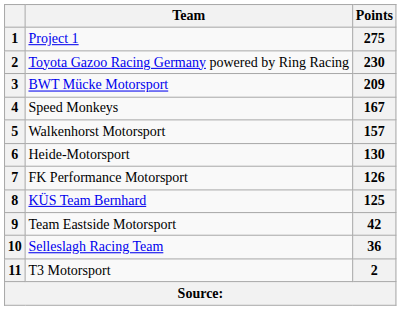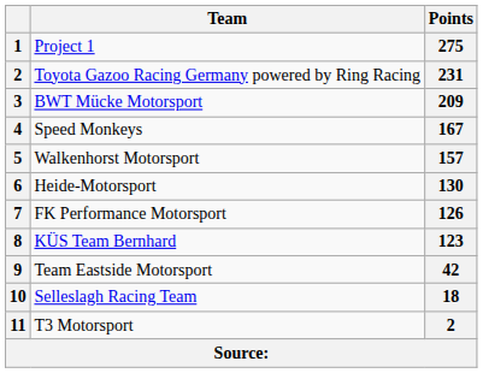 <table class="wikitable" style="font-size:85%; text-align:center;">
 <tr>
 <th></th>
 <th>Team</th>
 <th>Points</th>
 </tr>
 <tr>
 <th>1</th>
 <td align="left"> <a href='#'>Project 1</a></td>
 <th>275</th>
 </tr>
 <tr>
 <th>2</th>
 <td align="left"> <a href='#'>Toyota Gazoo Racing Germany</a> powered by Ring Racing</td>
-<th>230</th>
+<th>231</th>
 </tr>
 <tr>
 <th>3</th>
 <td align="left"> <a href='#'>BWT Mücke Motorsport</a></td>
 <th>209</th>
 </tr>
 <tr>
 <th>4</th>
 <td align="left"> Speed Monkeys</td>
 <th>167</th>
 </tr>
 <tr>
 <th>5</th>
 <td align="left"> Walkenhorst Motorsport</td>
 <th>157</th>
 </tr>
 <tr>
 <th>6</th>
 <td align="left"> Heide-Motorsport</td>
 <th>130</th>
 </tr>
 <tr>
 <th>7</th>
 <td align="left"> FK Performance Motorsport</td>
 <th>126</th>
 </tr>
 <tr>
 <th>8</th>
 <td align="left"> <a href='#'>KÜS Team Bernhard</a></td>
-<th>125</th>
+<th>123</th>
 </tr>
 <tr>
 <th>9</th>
 <td align="left"> Team Eastside Motorsport</td>
 <th>42</th>
 </tr>
 <tr>
 <th>10</th>
 <td align="left"> <a href='#'>Selleslagh Racing Team</a></td>
-<th>36</th>
+<th>18</th>
 </tr>
 <tr>
 <th>11</th>
 <td align="left"> T3 Motorsport</td>
 <th>2</th>
 </tr>
 <tr>
 <th colspan="3">Source:</th>
 </tr>
 </table>
